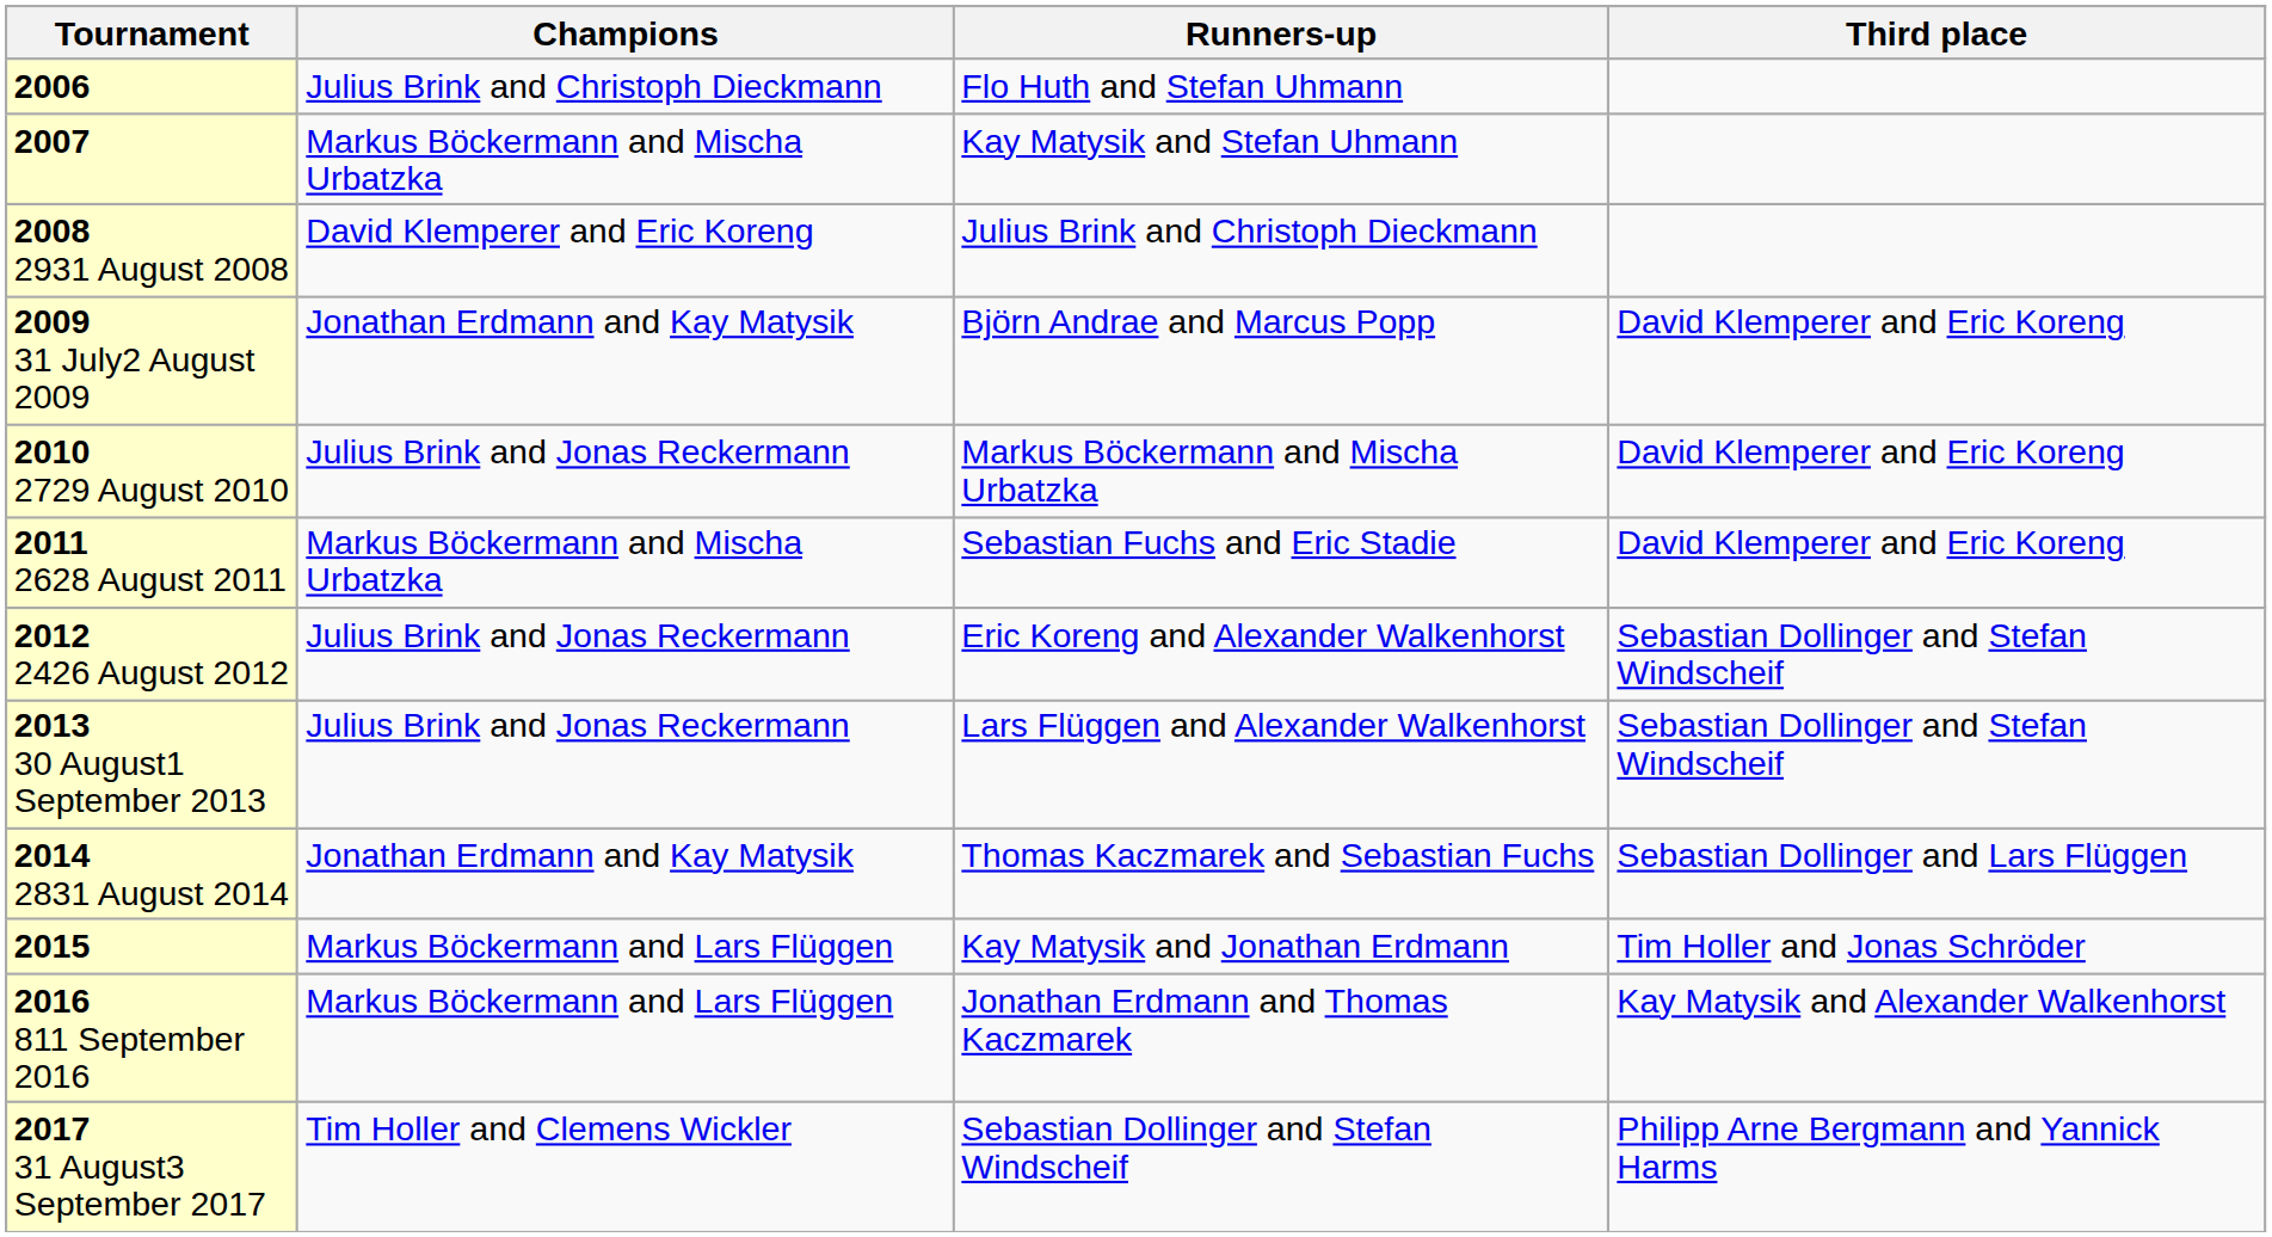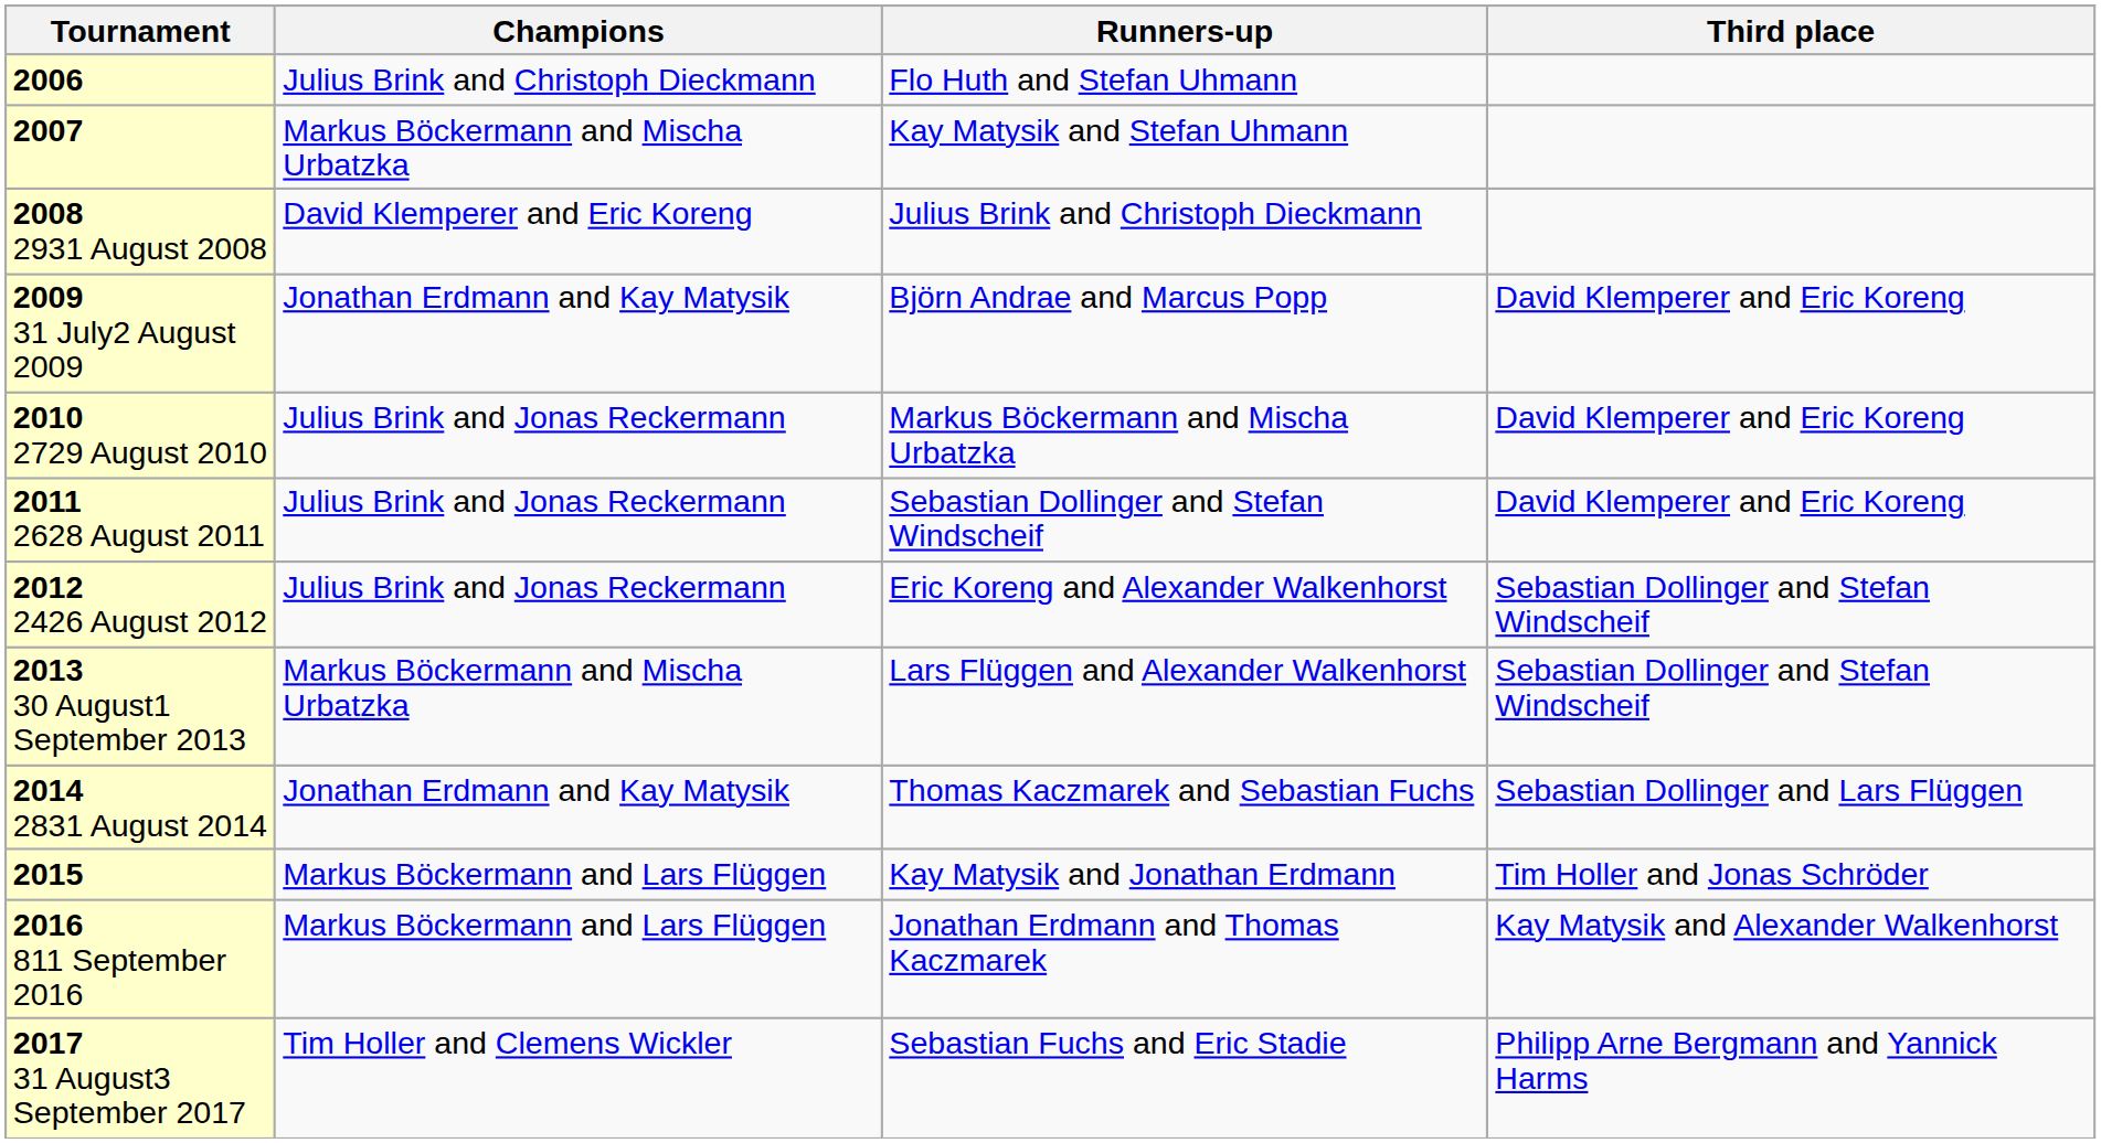 <table class=wikitable style=font-size:85%>
 <tr>
 <th width=110>Tournament</th>
 <th width=255>Champions</th>
 <th width=255>Runners-up</th>
 <th width=255>Third place</th>
 </tr>
 <tr valign=top>
 <td style="background:#ffffcc;"><strong>2006</strong></td>
 <td><a href='#'>Julius Brink</a> and <a href='#'>Christoph Dieckmann</a></td>
 <td><a href='#'>Flo Huth</a> and <a href='#'>Stefan Uhmann</a></td>
 <td></td>
 </tr>
 <tr valign=top>
 <td style="background:#ffffcc;"><strong>2007</strong></td>
 <td><a href='#'>Markus Böckermann</a> and <a href='#'>Mischa Urbatzka</a></td>
 <td><a href='#'>Kay Matysik</a> and <a href='#'>Stefan Uhmann</a></td>
 <td></td>
 </tr>
 <tr valign=top>
 <td style="background:#ffffcc;"><strong>2008</strong><br>2931 August 2008</td>
 <td><a href='#'>David Klemperer</a> and <a href='#'>Eric Koreng</a></td>
 <td><a href='#'>Julius Brink</a> and <a href='#'>Christoph Dieckmann</a></td>
 <td></td>
 </tr>
 <tr valign=top>
 <td style="background:#ffffcc;"><strong>2009</strong><br>31 July2 August 2009</td>
 <td><a href='#'>Jonathan Erdmann</a> and <a href='#'>Kay Matysik</a></td>
 <td><a href='#'>Björn Andrae</a> and <a href='#'>Marcus Popp</a></td>
 <td><a href='#'>David Klemperer</a> and <a href='#'>Eric Koreng</a></td>
 </tr>
 <tr valign=top>
 <td style="background:#ffffcc;"><strong>2010</strong><br>2729 August 2010</td>
 <td><a href='#'>Julius Brink</a> and <a href='#'>Jonas Reckermann</a></td>
 <td><a href='#'>Markus Böckermann</a> and <a href='#'>Mischa Urbatzka</a></td>
 <td><a href='#'>David Klemperer</a> and <a href='#'>Eric Koreng</a></td>
 </tr>
 <tr valign=top>
 <td style="background:#ffffcc;"><strong>2011</strong><br>2628 August 2011</td>
-<td><a href='#'>Markus Böckermann</a> and <a href='#'>Mischa Urbatzka</a></td>
-<td><a href='#'>Sebastian Fuchs</a> and <a href='#'>Eric Stadie</a></td>
+<td><a href='#'>Julius Brink</a> and <a href='#'>Jonas Reckermann</a></td>
+<td><a href='#'>Sebastian Dollinger</a> and <a href='#'>Stefan Windscheif</a></td>
 <td><a href='#'>David Klemperer</a> and <a href='#'>Eric Koreng</a></td>
 </tr>
 <tr valign=top>
 <td style="background:#ffffcc;"><strong>2012</strong><br>2426 August 2012</td>
 <td><a href='#'>Julius Brink</a> and <a href='#'>Jonas Reckermann</a></td>
 <td><a href='#'>Eric Koreng</a> and <a href='#'>Alexander Walkenhorst</a></td>
 <td><a href='#'>Sebastian Dollinger</a> and <a href='#'>Stefan Windscheif</a></td>
 </tr>
 <tr valign=top>
 <td style="background:#ffffcc;"><strong>2013</strong><br>30 August1 September 2013</td>
-<td><a href='#'>Julius Brink</a> and <a href='#'>Jonas Reckermann</a></td>
+<td><a href='#'>Markus Böckermann</a> and <a href='#'>Mischa Urbatzka</a></td>
 <td><a href='#'>Lars Flüggen</a> and <a href='#'>Alexander Walkenhorst</a></td>
 <td><a href='#'>Sebastian Dollinger</a> and <a href='#'>Stefan Windscheif</a></td>
 </tr>
 <tr valign=top>
 <td style="background:#ffffcc;"><strong>2014</strong><br>2831 August 2014</td>
 <td><a href='#'>Jonathan Erdmann</a> and <a href='#'>Kay Matysik</a></td>
 <td><a href='#'>Thomas Kaczmarek</a> and <a href='#'>Sebastian Fuchs</a></td>
 <td><a href='#'>Sebastian Dollinger</a> and <a href='#'>Lars Flüggen</a></td>
 </tr>
 <tr valign=top>
 <td style="background:#ffffcc;"><strong>2015</strong></td>
 <td><a href='#'>Markus Böckermann</a> and <a href='#'>Lars Flüggen</a></td>
 <td><a href='#'>Kay Matysik</a> and <a href='#'>Jonathan Erdmann</a></td>
 <td><a href='#'>Tim Holler</a> and <a href='#'>Jonas Schröder</a></td>
 </tr>
 <tr valign=top>
 <td style="background:#ffffcc;"><strong>2016</strong><br>811 September 2016</td>
 <td><a href='#'>Markus Böckermann</a> and <a href='#'>Lars Flüggen</a></td>
 <td><a href='#'>Jonathan Erdmann</a> and <a href='#'>Thomas Kaczmarek</a></td>
 <td><a href='#'>Kay Matysik</a> and <a href='#'>Alexander Walkenhorst</a></td>
 </tr>
 <tr valign=top>
 <td style="background:#ffffcc;"><strong>2017</strong><br>31 August3 September 2017</td>
 <td><a href='#'>Tim Holler</a> and <a href='#'>Clemens Wickler</a></td>
-<td><a href='#'>Sebastian Dollinger</a> and <a href='#'>Stefan Windscheif</a></td>
+<td><a href='#'>Sebastian Fuchs</a> and <a href='#'>Eric Stadie</a></td>
 <td><a href='#'>Philipp Arne Bergmann</a> and <a href='#'>Yannick Harms</a></td>
 </tr>
 </table>
